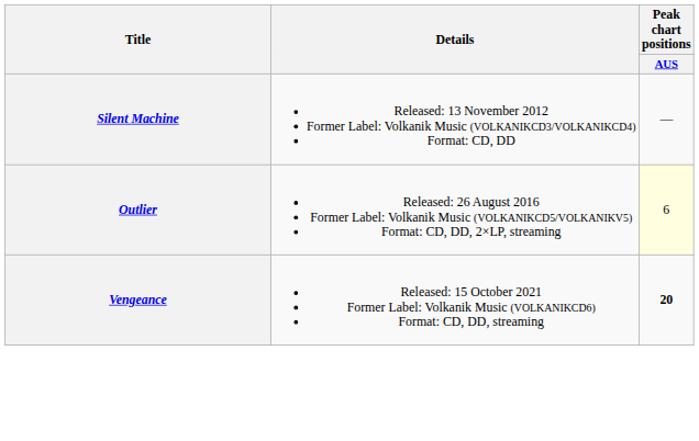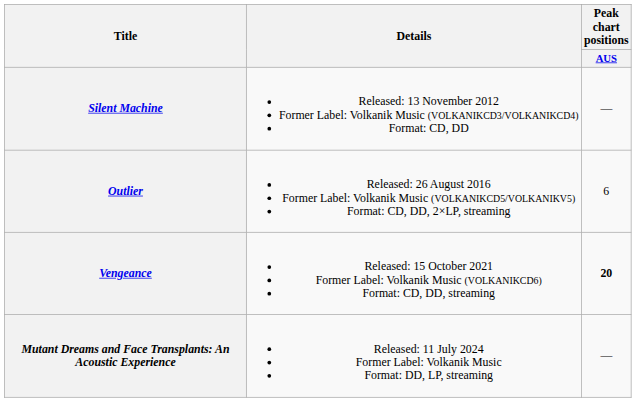 <table class="wikitable plainrowheaders" style="text-align:center;" border="1">
 <tr>
 <th scope="col" rowspan="2" style="width:20em;">Title</th>
 <th scope="col" rowspan="2" tyle="width:12em;">Details</th>
 <th scope="col" colspan="1">Peak chart positions</th>
 </tr>
 <tr>
 <th scope="col" style="width:3em;font-size:90%;"><a href='#'>AUS</a><br></th>
 </tr>
 <tr>
 <th scope="row"><em><a href='#'>Silent Machine</a></em></th>
 <td><br><ul><li>Released: 13 November 2012</li><li>Former Label: Volkanik Music	<small>(VOLKANIKCD3/VOLKANIKCD4)</small></li><li>Format: CD, DD</li></ul></td>
 <td>—</td>
 </tr>
 <tr>
 <th scope="row"><em><a href='#'>Outlier</a></em></th>
 <td><br><ul><li>Released: 26 August 2016</li><li>Former Label: Volkanik Music	<small>(VOLKANIKCD5/VOLKANIKV5)</small></li><li>Format: CD, DD, 2×LP, streaming</li></ul></td>
-<td style="background: lightyellow;">6</td>
+<td>6</td>
 </tr>
 <tr>
 <th scope="row"><em><a href='#'>Vengeance</a></em></th>
 <td><br><ul><li>Released: 15 October 2021</li><li>Former Label: Volkanik Music	<small>(VOLKANIKCD6)</small></li><li>Format: CD, DD, streaming</li></ul></td>
 <td><strong>20</strong></td>
 </tr>
+<tr>
+<th scope="row"><em>Mutant Dreams and Face Transplants: An Acoustic Experience</em></th>
+<td><br><ul><li>Released: 11 July 2024</li><li>Former Label: Volkanik Music</li><li>Format: DD, LP, streaming</li></ul></td>
+<td>—</td>
+</tr>
 </table>
